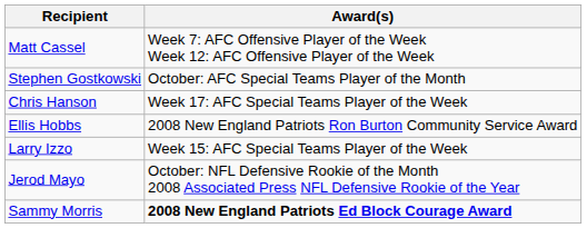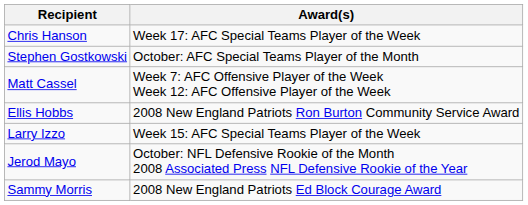 <table class="wikitable">
 <tr>
 <th>Recipient</th>
 <th>Award(s)</th>
 </tr>
 <tr>
-<td><a href='#'>Matt Cassel</a></td>
-<td>Week 7: AFC Offensive Player of the Week<br>Week 12: AFC Offensive Player of the Week</td>
+<td><a href='#'>Chris Hanson</a></td>
+<td>Week 17: AFC Special Teams Player of the Week</td>
 </tr>
 <tr>
 <td><a href='#'>Stephen Gostkowski</a></td>
 <td>October: AFC Special Teams Player of the Month</td>
 </tr>
 <tr>
-<td><a href='#'>Chris Hanson</a></td>
-<td>Week 17: AFC Special Teams Player of the Week</td>
+<td><a href='#'>Matt Cassel</a></td>
+<td>Week 7: AFC Offensive Player of the Week<br>Week 12: AFC Offensive Player of the Week</td>
 </tr>
 <tr>
 <td><a href='#'>Ellis Hobbs</a></td>
 <td>2008 New England Patriots <a href='#'>Ron Burton</a> Community Service Award</td>
 </tr>
 <tr>
 <td><a href='#'>Larry Izzo</a></td>
 <td>Week 15: AFC Special Teams Player of the Week</td>
 </tr>
 <tr>
 <td><a href='#'>Jerod Mayo</a></td>
 <td>October: NFL Defensive Rookie of the Month<br>2008 <a href='#'>Associated Press</a> <a href='#'>NFL Defensive Rookie of the Year</a></td>
 </tr>
 <tr>
 <td><a href='#'>Sammy Morris</a></td>
-<td><strong>2008 New England Patriots <a href='#'>Ed Block Courage Award</a></strong></td>
+<td>2008 New England Patriots <a href='#'>Ed Block Courage Award</a></td>
 </tr>
 </table>
